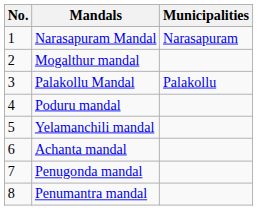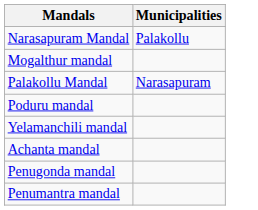 <table class="wikitable">
 <tr>
-<th>No.</th>
 <th>Mandals</th>
 <th>Municipalities</th>
 </tr>
 <tr>
-<td>1</td>
 <td><a href='#'>Narasapuram Mandal</a></td>
-<td><a href='#'>Narasapuram</a></td>
+<td><a href='#'>Palakollu</a></td>
 </tr>
 <tr>
-<td>2</td>
 <td><a href='#'>Mogalthur mandal</a></td>
 <td></td>
 </tr>
 <tr>
-<td>3</td>
 <td><a href='#'>Palakollu Mandal</a></td>
-<td><a href='#'>Palakollu</a></td>
+<td><a href='#'>Narasapuram</a></td>
 </tr>
 <tr>
-<td>4</td>
 <td><a href='#'>Poduru mandal</a></td>
 <td></td>
 </tr>
 <tr>
-<td>5</td>
 <td><a href='#'>Yelamanchili mandal</a></td>
 <td></td>
 </tr>
 <tr>
-<td>6</td>
 <td><a href='#'>Achanta mandal</a></td>
 <td></td>
 </tr>
 <tr>
-<td>7</td>
 <td><a href='#'>Penugonda mandal</a></td>
 <td></td>
 </tr>
 <tr>
-<td>8</td>
 <td><a href='#'>Penumantra mandal</a></td>
 <td></td>
 </tr>
 </table>
